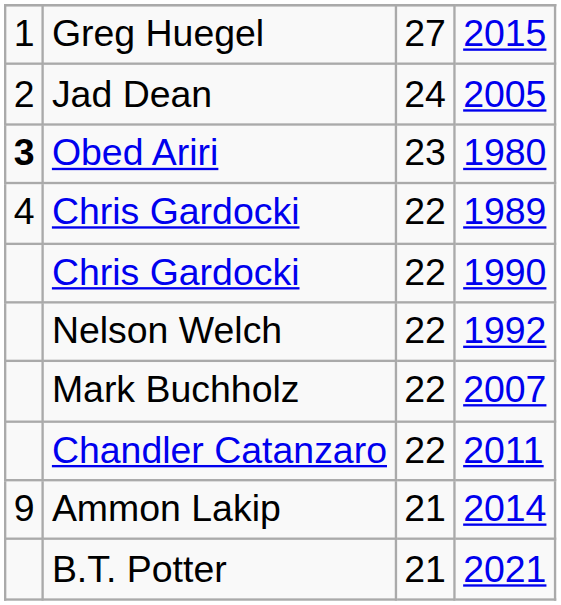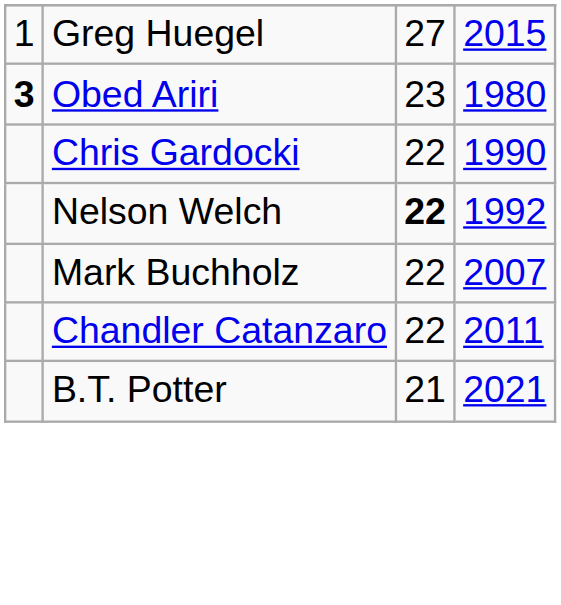 <table class="wikitable">
 <tr>
 </tr>
 <tr>
 <td>1</td>
 <td>Greg Huegel</td>
 <td>27</td>
 <td><a href='#'>2015</a></td>
 </tr>
 <tr>
-<td>2</td>
-<td>Jad Dean</td>
-<td>24</td>
-<td><a href='#'>2005</a></td>
-</tr>
-<tr>
 <td><strong>3</strong></td>
 <td><a href='#'>Obed Ariri</a></td>
 <td>23</td>
 <td><a href='#'>1980</a></td>
-</tr>
-<tr>
-<td>4</td>
-<td><a href='#'>Chris Gardocki</a></td>
-<td>22</td>
-<td><a href='#'>1989</a></td>
 </tr>
 <tr>
 <td></td>
 <td><a href='#'>Chris Gardocki</a></td>
 <td>22</td>
 <td><a href='#'>1990</a></td>
 </tr>
 <tr>
 <td></td>
 <td>Nelson Welch</td>
-<td>22</td>
+<td><strong>22</strong></td>
 <td><a href='#'>1992</a></td>
 </tr>
 <tr>
 <td></td>
 <td>Mark Buchholz</td>
 <td>22</td>
 <td><a href='#'>2007</a></td>
 </tr>
 <tr>
 <td></td>
 <td><a href='#'>Chandler Catanzaro</a></td>
 <td>22</td>
 <td><a href='#'>2011</a></td>
 </tr>
 <tr>
-<td>9</td>
-<td>Ammon Lakip</td>
-<td>21</td>
-<td><a href='#'>2014</a></td>
-</tr>
-<tr>
 <td></td>
 <td>B.T. Potter</td>
 <td>21</td>
 <td><a href='#'>2021</a></td>
 </tr>
 </table>
